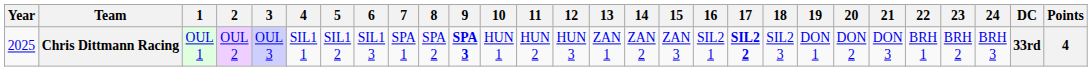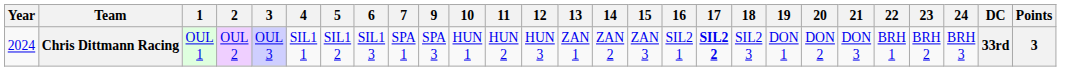 <table class="wikitable" style="text-align:center; font-size:85%">
 <tr>
 <th>Year</th>
 <th>Team</th>
 <th>1</th>
 <th>2</th>
 <th>3</th>
 <th>4</th>
 <th>5</th>
 <th>6</th>
 <th>7</th>
-<th>8</th>
 <th>9</th>
 <th>10</th>
 <th>11</th>
 <th>12</th>
 <th>13</th>
 <th>14</th>
 <th>15</th>
 <th>16</th>
 <th>17</th>
 <th>18</th>
 <th>19</th>
 <th>20</th>
 <th>21</th>
 <th>22</th>
 <th>23</th>
 <th>24</th>
 <th>DC</th>
 <th>Points</th>
 </tr>
 <tr>
-<td><a href='#'>2025</a></td>
+<td><a href='#'>2024</a></td>
 <th nowrap>Chris Dittmann Racing</th>
 <td style="background:#DFFFDF;"><a href='#'>OUL<br>1</a><br></td>
 <td style="background:#EFCFFF;"><a href='#'>OUL<br>2</a><br></td>
 <td style="background:#CFCFFF;"><a href='#'>OUL<br>3</a><br></td>
 <td style="background:#;"><a href='#'>SIL1<br>1</a><br></td>
 <td style="background:#;"><a href='#'>SIL1<br>2</a><br></td>
 <td style="background:#;"><a href='#'>SIL1<br>3</a><br></td>
 <td style="background:#;"><a href='#'>SPA<br>1</a><br></td>
-<td style="background:#;"><a href='#'>SPA<br>2</a><br></td>
-<td style="background:#;"><strong><a href='#'>SPA<br>3</a><br></strong></td>
+<td style="background:#;"><a href='#'>SPA<br>3</a><br></td>
 <td style="background:#;"><a href='#'>HUN<br>1</a><br></td>
 <td style="background:#;"><a href='#'>HUN<br>2</a><br></td>
 <td style="background:#;"><a href='#'>HUN<br>3</a><br></td>
 <td style="background:#;"><a href='#'>ZAN<br>1</a><br></td>
 <td style="background:#;"><a href='#'>ZAN<br>2</a><br></td>
 <td style="background:#;"><a href='#'>ZAN<br>3</a><br></td>
 <td style="background:#;"><a href='#'>SIL2<br>1</a><br></td>
 <td style="background:#;"><strong><a href='#'>SIL2<br>2</a><br></strong></td>
 <td style="background:#;"><a href='#'>SIL2<br>3</a><br></td>
 <td style="background:#;"><a href='#'>DON<br>1</a><br></td>
 <td style="background:#;"><a href='#'>DON<br>2</a><br></td>
 <td style="background:#;"><a href='#'>DON<br>3</a><br></td>
 <td style="background:#;"><a href='#'>BRH<br>1</a><br></td>
 <td style="background:#;"><a href='#'>BRH<br>2</a><br></td>
 <td style="background:#;"><a href='#'>BRH<br>3</a><br></td>
 <th>33rd</th>
-<th>4</th>
+<th>3</th>
 </tr>
 </table>
